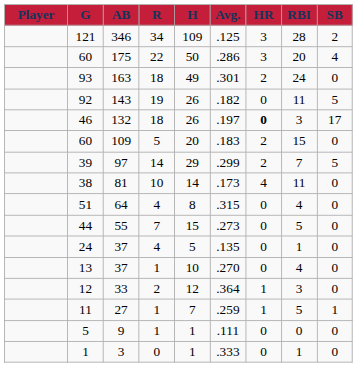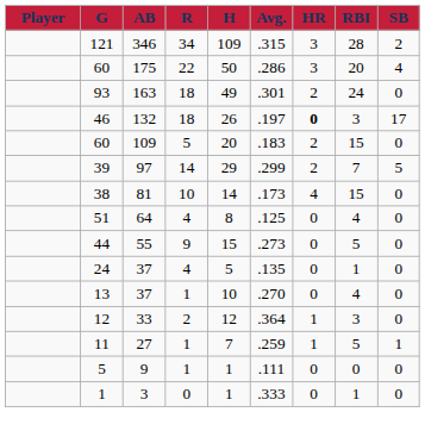 <table class="wikitable sortable">
 <tr>
 <th style="background:#C41E3A;color:#14345B;" width="16%">Player</th>
 <th style="background:#C41E3A;color:#14345B;" width="9%">G</th>
 <th style="background:#C41E3A;color:#14345B;" width="9%">AB</th>
 <th style="background:#C41E3A;color:#14345B;" width="9%">R</th>
 <th style="background:#C41E3A;color:#14345B;" width="9%">H</th>
 <th style="background:#C41E3A;color:#14345B;" width="9%">Avg.</th>
 <th style="background:#C41E3A;color:#14345B;" width="9%">HR</th>
 <th style="background:#C41E3A;color:#14345B;" width="9%">RBI</th>
 <th style="background:#C41E3A;color:#14345B;" width="9%">SB</th>
 </tr>
 <tr align="center">
 <td></td>
 <td>121</td>
 <td>346</td>
 <td>34</td>
 <td>109</td>
-<td>.125</td>
+<td>.315</td>
 <td>3</td>
 <td>28</td>
 <td>2</td>
 </tr>
 <tr align="center">
 <td></td>
 <td>60</td>
 <td>175</td>
 <td>22</td>
 <td>50</td>
 <td>.286</td>
 <td>3</td>
 <td>20</td>
 <td>4</td>
 </tr>
 <tr align="center">
 <td></td>
 <td>93</td>
 <td>163</td>
 <td>18</td>
 <td>49</td>
 <td>.301</td>
 <td>2</td>
 <td>24</td>
 <td>0</td>
-</tr>
-<tr align="center">
-<td></td>
-<td>92</td>
-<td>143</td>
-<td>19</td>
-<td>26</td>
-<td>.182</td>
-<td>0</td>
-<td>11</td>
-<td>5</td>
 </tr>
 <tr align="center">
 <td></td>
 <td>46</td>
 <td>132</td>
 <td>18</td>
 <td>26</td>
 <td>.197</td>
 <td><strong>0</strong></td>
 <td>3</td>
 <td>17</td>
 </tr>
 <tr align="center">
 <td></td>
 <td>60</td>
 <td>109</td>
 <td>5</td>
 <td>20</td>
 <td>.183</td>
 <td>2</td>
 <td>15</td>
 <td>0</td>
 </tr>
 <tr align="center">
 <td></td>
 <td>39</td>
 <td>97</td>
 <td>14</td>
 <td>29</td>
 <td>.299</td>
 <td>2</td>
 <td>7</td>
 <td>5</td>
 </tr>
 <tr align="center">
 <td></td>
 <td>38</td>
 <td>81</td>
 <td>10</td>
 <td>14</td>
 <td>.173</td>
 <td>4</td>
-<td>11</td>
+<td>15</td>
 <td>0</td>
 </tr>
 <tr align="center">
 <td></td>
 <td>51</td>
 <td>64</td>
 <td>4</td>
 <td>8</td>
-<td>.315</td>
+<td>.125</td>
 <td>0</td>
 <td>4</td>
 <td>0</td>
 </tr>
 <tr align="center">
 <td></td>
 <td>44</td>
 <td>55</td>
-<td>7</td>
+<td>9</td>
 <td>15</td>
 <td>.273</td>
 <td>0</td>
 <td>5</td>
 <td>0</td>
 </tr>
 <tr align="center">
 <td></td>
 <td>24</td>
 <td>37</td>
 <td>4</td>
 <td>5</td>
 <td>.135</td>
 <td>0</td>
 <td>1</td>
 <td>0</td>
 </tr>
 <tr align="center">
 <td></td>
 <td>13</td>
 <td>37</td>
 <td>1</td>
 <td>10</td>
 <td>.270</td>
 <td>0</td>
 <td>4</td>
 <td>0</td>
 </tr>
 <tr align="center">
 <td></td>
 <td>12</td>
 <td>33</td>
 <td>2</td>
 <td>12</td>
 <td>.364</td>
 <td>1</td>
 <td>3</td>
 <td>0</td>
 </tr>
 <tr align="center">
 <td></td>
 <td>11</td>
 <td>27</td>
 <td>1</td>
 <td>7</td>
 <td>.259</td>
 <td>1</td>
 <td>5</td>
 <td>1</td>
 </tr>
 <tr align="center">
 <td></td>
 <td>5</td>
 <td>9</td>
 <td>1</td>
 <td>1</td>
 <td>.111</td>
 <td>0</td>
 <td>0</td>
 <td>0</td>
 </tr>
 <tr align="center">
 <td></td>
 <td>1</td>
 <td>3</td>
 <td>0</td>
 <td>1</td>
 <td>.333</td>
 <td>0</td>
 <td>1</td>
 <td>0</td>
 </tr>
 </table>
